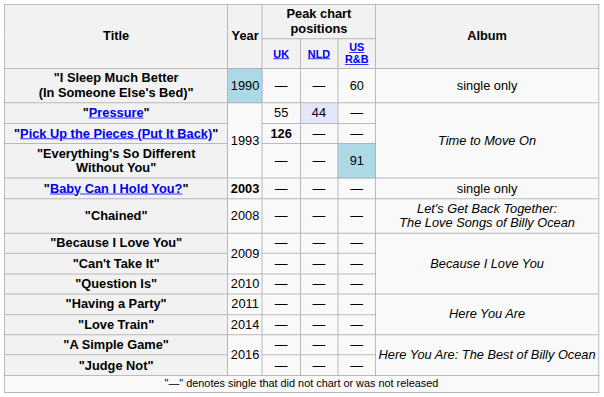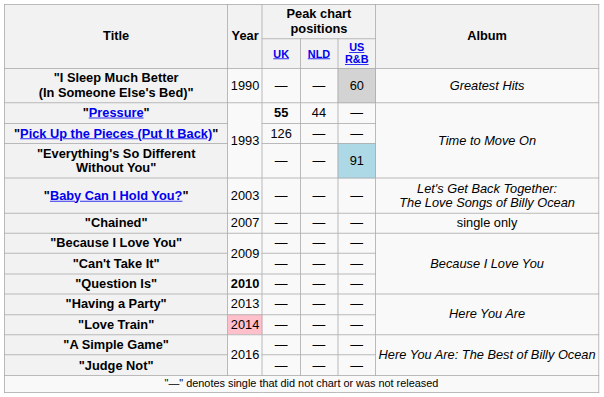 <table class="wikitable plainrowheaders" style="text-align:center;" border="1">
 <tr>
 <th scope="colw" rowspan="2" style="width:17em;">Title</th>
 <th scope="col" rowspan="2">Year</th>
 <th scope="col" colspan="3">Peak chart positions</th>
 <th scope="col" rowspan="2">Album</th>
 </tr>
 <tr>
 <th scope="col" style="width:3em;font-size:85%;"><a href='#'>UK</a><br></th>
 <th scope="col" style="width:3em;font-size:85%;"><a href='#'>NLD</a><br></th>
 <th scope="col" style="width:3em;font-size:85%;"><a href='#'>US<br>R&B</a><br></th>
 </tr>
 <tr>
 <th scope="row">"I Sleep Much Better <br>(In Someone Else's Bed)"</th>
-<td style="background: lightblue;">1990</td>
+<td>1990</td>
 <td>—</td>
 <td>—</td>
-<td>60</td>
-<td>single only</td>
+<td style="background: lightgrey;">60</td>
+<td><em>Greatest Hits</em></td>
 </tr>
 <tr>
 <th scope="row">"<a href='#'>Pressure</a>"</th>
 <td rowspan="3">1993</td>
-<td>55</td>
-<td style="background: lavender;">44</td>
+<td><strong>55</strong></td>
+<td>44</td>
 <td>—</td>
 <td rowspan="3"><em>Time to Move On</em></td>
 </tr>
 <tr>
 <th scope="row">"<a href='#'>Pick Up the Pieces (Put It Back)</a>"</th>
-<td><strong>126</strong></td>
+<td>126</td>
 <td>—</td>
 <td>—</td>
 </tr>
 <tr>
 <th scope="row">"Everything's So Different <br>Without You"</th>
 <td>—</td>
 <td>—</td>
 <td style="background: lightblue;">91</td>
 </tr>
 <tr>
 <th scope="row">"<a href='#'>Baby Can I Hold You?</a>"</th>
-<td><strong>2003</strong></td>
+<td>2003</td>
+<td>—</td>
+<td>—</td>
+<td>—</td>
+<td><em>Let's Get Back Together:<br> The Love Songs of Billy Ocean</em></td>
+</tr>
+<tr>
+<th scope="row">"Chained"</th>
+<td>2007</td>
 <td>—</td>
 <td>—</td>
 <td>—</td>
 <td>single only</td>
-</tr>
-<tr>
-<th scope="row">"Chained"</th>
-<td>2008</td>
-<td>—</td>
-<td>—</td>
-<td>—</td>
-<td><em>Let's Get Back Together:<br> The Love Songs of Billy Ocean</em></td>
 </tr>
 <tr>
 <th scope="row">"Because I Love You"</th>
 <td rowspan="2">2009</td>
 <td>—</td>
 <td>—</td>
 <td>—</td>
 <td rowspan="3"><em>Because I Love You</em></td>
 </tr>
 <tr>
 <th scope="row">"Can't Take It"</th>
 <td>—</td>
 <td>—</td>
 <td>—</td>
 </tr>
 <tr>
 <th scope="row">"Question Is"</th>
-<td>2010</td>
+<td><strong>2010</strong></td>
 <td>—</td>
 <td>—</td>
 <td>—</td>
 </tr>
 <tr>
 <th scope="row">"Having a Party"</th>
-<td>2011</td>
+<td>2013</td>
 <td>—</td>
 <td>—</td>
 <td>—</td>
 <td rowspan="2"><em>Here You Are</em></td>
 </tr>
 <tr>
 <th scope="row">"Love Train"</th>
-<td>2014</td>
+<td style="background: pink;">2014</td>
 <td>—</td>
 <td>—</td>
 <td>—</td>
 </tr>
 <tr>
 <th scope="row">"A Simple Game"</th>
 <td rowspan="2">2016</td>
 <td>—</td>
 <td>—</td>
 <td>—</td>
 <td rowspan="2"><em>Here You Are: The Best of Billy Ocean</em></td>
 </tr>
 <tr>
 <th scope="row">"Judge Not"</th>
 <td>—</td>
 <td>—</td>
 <td>—</td>
 </tr>
 <tr>
 <td colspan="15" style="font-size:85%">"—" denotes single that did not chart or was not released</td>
 </tr>
 </table>
